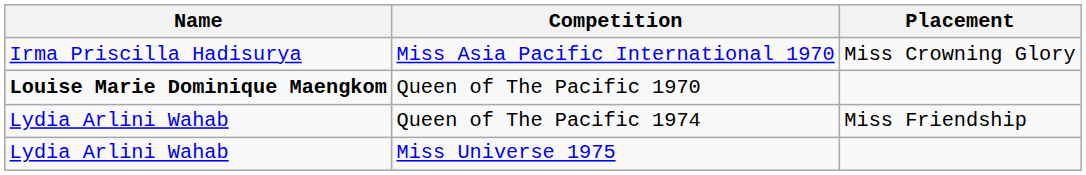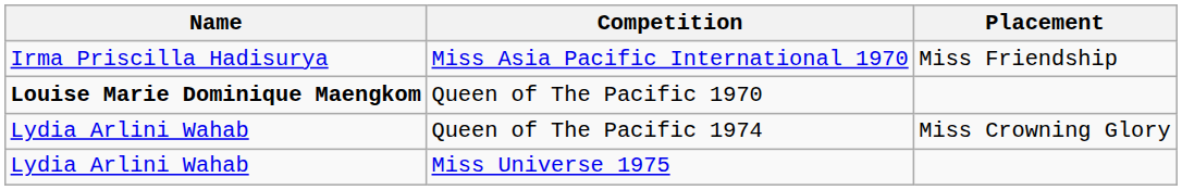 <table class="wikitable">
 <tr>
 <th>Name</th>
 <th>Competition</th>
 <th>Placement</th>
 </tr>
 <tr>
 <td><a href='#'>Irma Priscilla Hadisurya</a></td>
 <td><a href='#'>Miss Asia Pacific International 1970</a></td>
-<td>Miss Crowning Glory</td>
+<td>Miss Friendship</td>
 </tr>
 <tr>
 <td><strong>Louise Marie Dominique Maengkom</strong></td>
 <td>Queen of The Pacific 1970</td>
 <td></td>
 </tr>
 <tr>
 <td><a href='#'>Lydia Arlini Wahab</a></td>
 <td>Queen of The Pacific 1974</td>
-<td>Miss Friendship</td>
+<td>Miss Crowning Glory</td>
 </tr>
 <tr>
 <td><a href='#'>Lydia Arlini Wahab</a></td>
 <td><a href='#'>Miss Universe 1975</a></td>
 <td></td>
 </tr>
 </table>
